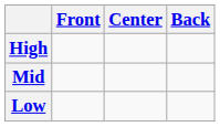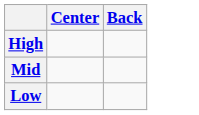 <table class="wikitable" style="text-align:center">
 <tr>
 <th></th>
-<th><a href='#'>Front</a></th>
 <th><a href='#'>Center</a></th>
 <th><a href='#'>Back</a></th>
 </tr>
 <tr>
 <th><a href='#'>High</a></th>
-<td>  </td>
 <td></td>
 <td>  </td>
 </tr>
 <tr>
 <th><a href='#'>Mid</a></th>
-<td>  </td>
 <td> </td>
 <td> </td>
 </tr>
 <tr>
 <th><a href='#'>Low</a></th>
 <td></td>
-<td></td>
 <td>  </td>
 </tr>
 </table>
